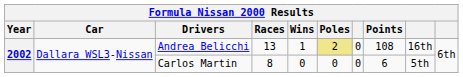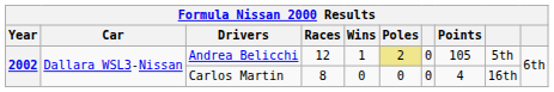 <table class="wikitable" style="text-align:center; font-size:85%">
 <tr>
 <th colspan=10><a href='#'>Formula Nissan 2000</a> Results</th>
 </tr>
 <tr>
 <th>Year</th>
 <th>Car</th>
 <th>Drivers</th>
 <th>Races</th>
 <th>Wins</th>
 <th>Poles</th>
 <th></th>
 <th>Points</th>
 <th></th>
 <th></th>
 </tr>
 <tr>
 <th rowspan=2><a href='#'>2002</a></th>
 <td rowspan=2><a href='#'>Dallara WSL3</a>-<a href='#'>Nissan</a></td>
 <td align=left> <a href='#'>Andrea Belicchi</a></td>
-<td>13</td>
+<td>12</td>
 <td>1</td>
 <td style="background: khaki;">2</td>
 <td>0</td>
-<td>108</td>
-<td>16th</td>
+<td>105</td>
+<td>5th</td>
 <td rowspan=2>6th</td>
 </tr>
 <tr>
 <td align=left> Carlos Martin</td>
 <td>8</td>
 <td>0</td>
 <td>0</td>
 <td>0</td>
-<td>6</td>
-<td>5th</td>
+<td>4</td>
+<td>16th</td>
 </tr>
 </table>
